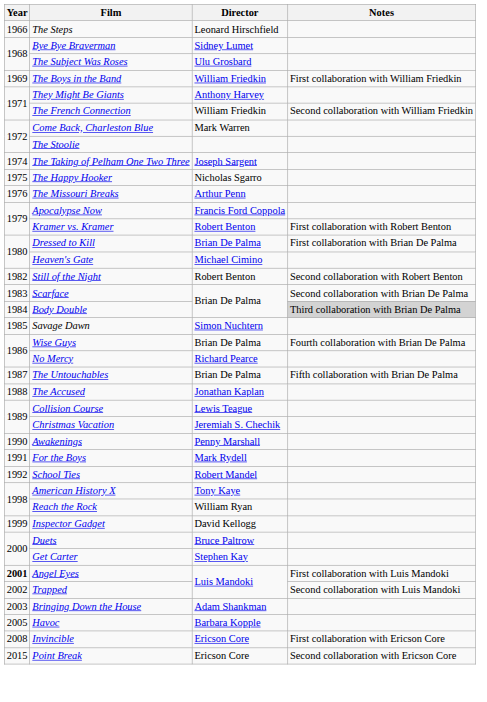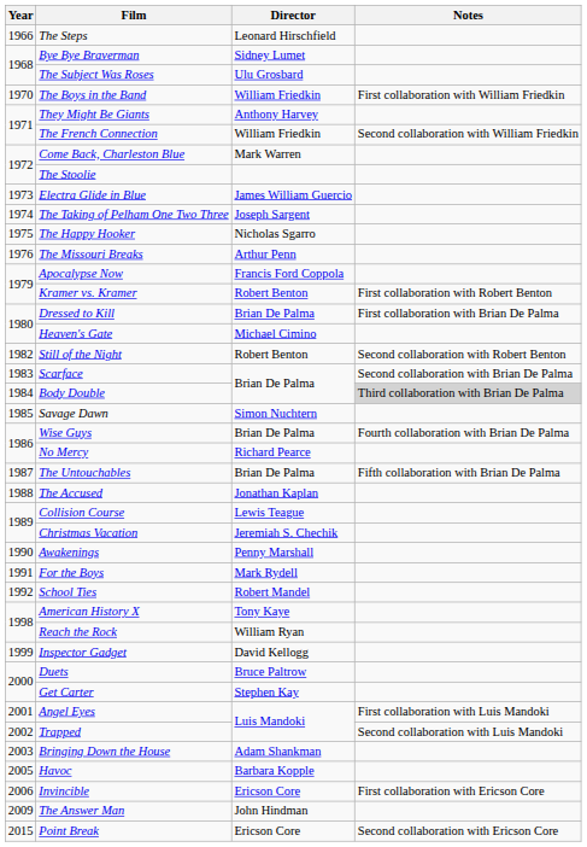 <table class="wikitable">
 <tr>
 <th>Year</th>
 <th>Film</th>
 <th>Director</th>
 <th>Notes</th>
 </tr>
 <tr>
 <td>1966</td>
 <td><em>The Steps</em></td>
 <td>Leonard Hirschfield</td>
 <td></td>
 </tr>
 <tr>
 <td rowspan=2>1968</td>
 <td><em><a href='#'>Bye Bye Braverman</a></em></td>
 <td><a href='#'>Sidney Lumet</a></td>
 <td></td>
 </tr>
 <tr>
 <td><em><a href='#'>The Subject Was Roses</a></em></td>
 <td><a href='#'>Ulu Grosbard</a></td>
 <td></td>
 </tr>
 <tr>
-<td>1969</td>
+<td>1970</td>
 <td><em><a href='#'>The Boys in the Band</a></em></td>
 <td><a href='#'>William Friedkin</a></td>
 <td>First collaboration with William Friedkin</td>
 </tr>
 <tr>
 <td rowspan=2>1971</td>
 <td><em><a href='#'>They Might Be Giants</a></em></td>
 <td><a href='#'>Anthony Harvey</a></td>
 <td></td>
 </tr>
 <tr>
 <td><em><a href='#'>The French Connection</a></em></td>
 <td>William Friedkin</td>
 <td>Second collaboration with William Friedkin</td>
 </tr>
 <tr>
 <td rowspan=2>1972</td>
 <td><em><a href='#'>Come Back, Charleston Blue</a></em></td>
 <td>Mark Warren</td>
 <td></td>
 </tr>
 <tr>
 <td><em><a href='#'>The Stoolie</a></em></td>
 <td></td>
+<td></td>
+</tr>
+<tr>
+<td>1973</td>
+<td><em><a href='#'>Electra Glide in Blue</a></em></td>
+<td><a href='#'>James William Guercio</a></td>
 <td></td>
 </tr>
 <tr>
 <td>1974</td>
 <td><em><a href='#'>The Taking of Pelham One Two Three</a></em></td>
 <td><a href='#'>Joseph Sargent</a></td>
 <td></td>
 </tr>
 <tr>
 <td>1975</td>
 <td><em><a href='#'>The Happy Hooker</a></em></td>
 <td>Nicholas Sgarro</td>
 <td></td>
 </tr>
 <tr>
 <td>1976</td>
 <td><em><a href='#'>The Missouri Breaks</a></em></td>
 <td><a href='#'>Arthur Penn</a></td>
 <td></td>
 </tr>
 <tr>
 <td rowspan=2>1979</td>
 <td><em><a href='#'>Apocalypse Now</a></em></td>
 <td><a href='#'>Francis Ford Coppola</a></td>
 <td></td>
 </tr>
 <tr>
 <td><em><a href='#'>Kramer vs. Kramer</a></em></td>
 <td><a href='#'>Robert Benton</a></td>
 <td>First collaboration with Robert Benton</td>
 </tr>
 <tr>
 <td rowspan=2>1980</td>
 <td><em><a href='#'>Dressed to Kill</a></em></td>
 <td><a href='#'>Brian De Palma</a></td>
 <td>First collaboration with Brian De Palma</td>
 </tr>
 <tr>
 <td><em><a href='#'>Heaven's Gate</a></em></td>
 <td><a href='#'>Michael Cimino</a></td>
 <td></td>
 </tr>
 <tr>
 <td>1982</td>
 <td><em><a href='#'>Still of the Night</a></em></td>
 <td>Robert Benton</td>
 <td>Second collaboration with Robert Benton</td>
 </tr>
 <tr>
 <td>1983</td>
 <td><em><a href='#'>Scarface</a></em></td>
 <td rowspan=2>Brian De Palma</td>
 <td>Second collaboration with Brian De Palma</td>
 </tr>
 <tr>
 <td>1984</td>
 <td><em><a href='#'>Body Double</a></em></td>
 <td style="background: lightgrey;">Third collaboration with Brian De Palma</td>
 </tr>
 <tr>
 <td>1985</td>
 <td><em>Savage Dawn</em></td>
 <td><a href='#'>Simon Nuchtern</a></td>
 <td></td>
 </tr>
 <tr>
 <td rowspan=2>1986</td>
 <td><em><a href='#'>Wise Guys</a></em></td>
 <td>Brian De Palma</td>
 <td>Fourth collaboration with Brian De Palma</td>
 </tr>
 <tr>
 <td><em><a href='#'>No Mercy</a></em></td>
 <td><a href='#'>Richard Pearce</a></td>
 <td></td>
 </tr>
 <tr>
 <td>1987</td>
 <td><em><a href='#'>The Untouchables</a></em></td>
 <td>Brian De Palma</td>
 <td>Fifth collaboration with Brian De Palma</td>
 </tr>
 <tr>
 <td>1988</td>
 <td><em><a href='#'>The Accused</a></em></td>
 <td><a href='#'>Jonathan Kaplan</a></td>
 <td></td>
 </tr>
 <tr>
 <td rowspan=2>1989</td>
 <td><em><a href='#'>Collision Course</a></em></td>
 <td><a href='#'>Lewis Teague</a></td>
 <td></td>
 </tr>
 <tr>
 <td><em><a href='#'>Christmas Vacation</a></em></td>
 <td><a href='#'>Jeremiah S. Chechik</a></td>
 <td></td>
 </tr>
 <tr>
 <td>1990</td>
 <td><em><a href='#'>Awakenings</a></em></td>
 <td><a href='#'>Penny Marshall</a></td>
 <td></td>
 </tr>
 <tr>
 <td>1991</td>
 <td><em><a href='#'>For the Boys</a></em></td>
 <td><a href='#'>Mark Rydell</a></td>
 <td></td>
 </tr>
 <tr>
 <td>1992</td>
 <td><em><a href='#'>School Ties</a></em></td>
 <td><a href='#'>Robert Mandel</a></td>
 <td></td>
 </tr>
 <tr>
 <td rowspan=2>1998</td>
 <td><em><a href='#'>American History X</a></em></td>
 <td><a href='#'>Tony Kaye</a></td>
 <td></td>
 </tr>
 <tr>
 <td><em><a href='#'>Reach the Rock</a></em></td>
 <td>William Ryan</td>
 <td></td>
 </tr>
 <tr>
 <td>1999</td>
 <td><em><a href='#'>Inspector Gadget</a></em></td>
 <td>David Kellogg</td>
 <td><small></small></td>
 </tr>
 <tr>
 <td rowspan=2>2000</td>
 <td><em><a href='#'>Duets</a></em></td>
 <td><a href='#'>Bruce Paltrow</a></td>
 <td></td>
 </tr>
 <tr>
 <td><em><a href='#'>Get Carter</a></em></td>
 <td><a href='#'>Stephen Kay</a></td>
 <td></td>
 </tr>
 <tr>
-<td><strong>2001</strong></td>
+<td>2001</td>
 <td><em><a href='#'>Angel Eyes</a></em></td>
 <td rowspan=2><a href='#'>Luis Mandoki</a></td>
 <td>First collaboration with Luis Mandoki</td>
 </tr>
 <tr>
 <td>2002</td>
 <td><em><a href='#'>Trapped</a></em></td>
 <td>Second collaboration with Luis Mandoki</td>
 </tr>
 <tr>
 <td>2003</td>
 <td><em><a href='#'>Bringing Down the House</a></em></td>
 <td><a href='#'>Adam Shankman</a></td>
 <td></td>
 </tr>
 <tr>
 <td>2005</td>
 <td><em><a href='#'>Havoc</a></em></td>
 <td><a href='#'>Barbara Kopple</a></td>
 <td></td>
 </tr>
 <tr>
-<td>2008</td>
+<td>2006</td>
 <td><em><a href='#'>Invincible</a></em></td>
 <td><a href='#'>Ericson Core</a></td>
 <td>First collaboration with Ericson Core</td>
+</tr>
+<tr>
+<td>2009</td>
+<td><em><a href='#'>The Answer Man</a></em></td>
+<td>John Hindman</td>
+<td></td>
 </tr>
 <tr>
 <td>2015</td>
 <td><em><a href='#'>Point Break</a></em></td>
 <td>Ericson Core</td>
 <td>Second collaboration with Ericson Core</td>
 </tr>
 </table>
